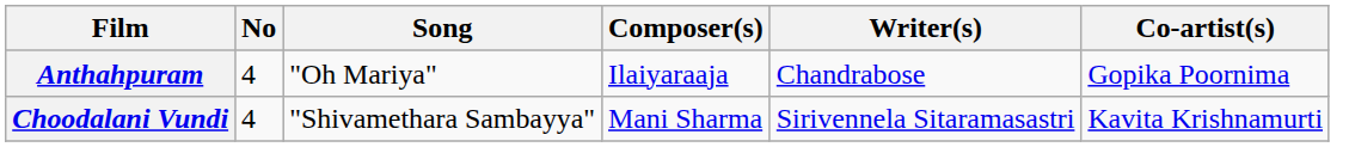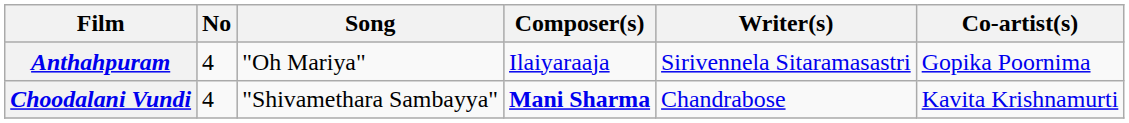 <table class="wikitable">
 <tr>
 <th>Film</th>
 <th>No</th>
 <th>Song</th>
 <th>Composer(s)</th>
 <th>Writer(s)</th>
 <th>Co-artist(s)</th>
 </tr>
 <tr>
 <th><em><a href='#'>Anthahpuram</a></em></th>
 <td>4</td>
 <td>"Oh Mariya"</td>
 <td><a href='#'>Ilaiyaraaja</a></td>
-<td><a href='#'>Chandrabose</a></td>
+<td><a href='#'>Sirivennela Sitaramasastri</a></td>
 <td><a href='#'>Gopika Poornima</a></td>
 </tr>
 <tr>
 <th><em><a href='#'>Choodalani Vundi</a></em></th>
 <td>4</td>
 <td>"Shivamethara Sambayya"</td>
-<td><a href='#'>Mani Sharma</a></td>
-<td><a href='#'>Sirivennela Sitaramasastri</a></td>
+<td><strong><a href='#'>Mani Sharma</a></strong></td>
+<td><a href='#'>Chandrabose</a></td>
 <td><a href='#'>Kavita Krishnamurti</a></td>
 </tr>
 </table>
